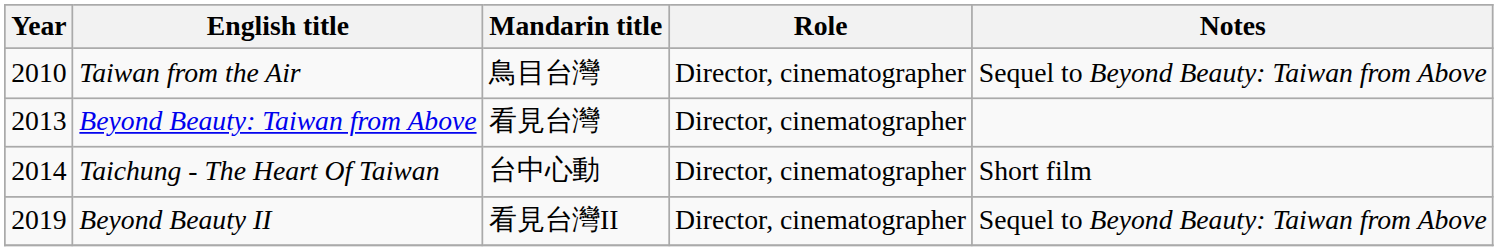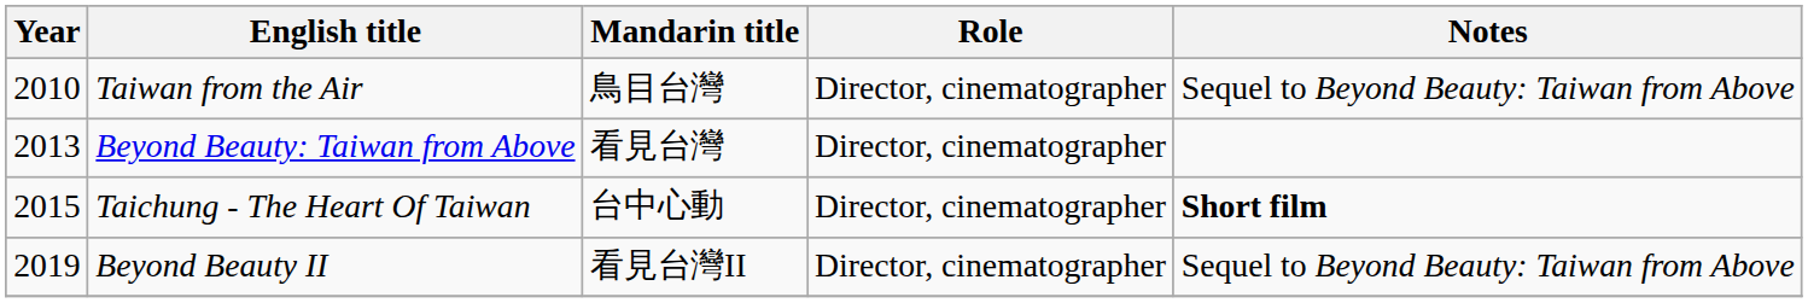 <table class="wikitable sortable">
 <tr>
 <th>Year</th>
 <th>English title</th>
 <th>Mandarin title</th>
 <th>Role</th>
 <th class="unsortable">Notes</th>
 </tr>
 <tr>
 <td>2010</td>
 <td><em>Taiwan from the Air</em></td>
 <td>鳥目台灣</td>
 <td>Director, cinematographer</td>
 <td>Sequel to <em>Beyond Beauty: Taiwan from Above</em></td>
 </tr>
 <tr>
 <td>2013</td>
 <td><em><a href='#'>Beyond Beauty: Taiwan from Above</a></em></td>
 <td>看見台灣</td>
 <td>Director, cinematographer</td>
 <td></td>
 </tr>
 <tr>
-<td>2014</td>
+<td>2015</td>
 <td><em>Taichung - The Heart Of Taiwan</em></td>
 <td>台中心動</td>
 <td>Director, cinematographer</td>
-<td>Short film</td>
+<td><strong>Short film</strong></td>
 </tr>
 <tr>
 <td>2019</td>
 <td><em>Beyond Beauty II </em></td>
 <td>看見台灣II</td>
 <td>Director, cinematographer</td>
 <td>Sequel to <em>Beyond Beauty: Taiwan from Above</em></td>
 </tr>
 <tr>
 </tr>
 </table>
